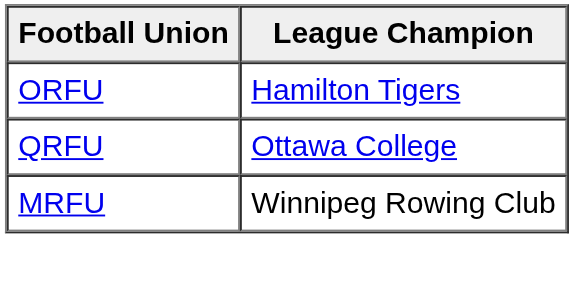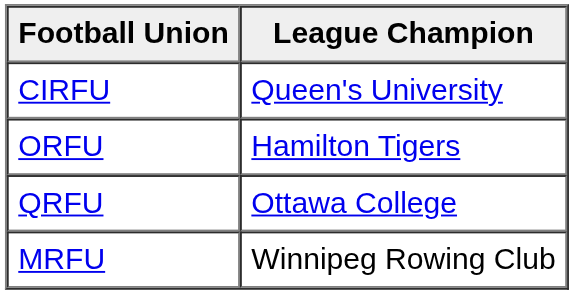 <table border="1" cellpadding="5" cellspacing="0" align="center">
 <tr>
 <th scope="col" style="background:#efefef;">Football Union</th>
 <th scope="col" style="background:#efefef;">League Champion</th>
+</tr>
+<tr>
+<td><a href='#'>CIRFU</a></td>
+<td><a href='#'>Queen's University</a></td>
 </tr>
 <tr>
 <td><a href='#'>ORFU</a></td>
 <td><a href='#'>Hamilton Tigers</a></td>
 </tr>
 <tr>
 <td><a href='#'>QRFU</a></td>
 <td><a href='#'>Ottawa College</a></td>
 </tr>
 <tr>
 <td><a href='#'>MRFU</a></td>
 <td>Winnipeg Rowing Club</td>
 </tr>
 <tr>
 </tr>
 </table>
